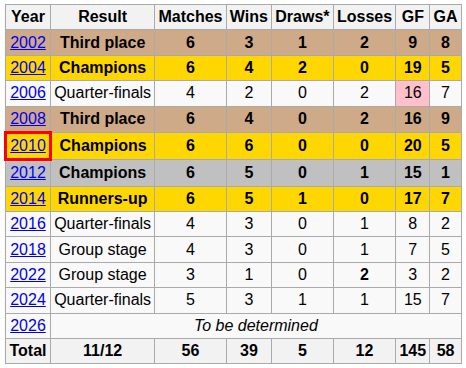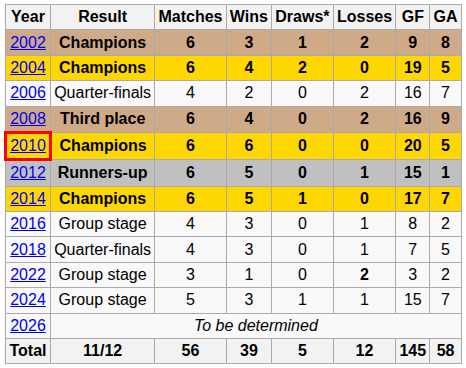 <table class="wikitable" style="text-align: center;">
 <tr>
 <th>Year</th>
 <th>Result</th>
 <th>Matches</th>
 <th>Wins</th>
 <th>Draws*</th>
 <th>Losses</th>
 <th>GF</th>
 <th>GA</th>
 </tr>
 <tr bgcolor=#CFAA88>
 <td> <a href='#'>2002</a></td>
-<td><strong>Third place</strong></td>
+<td><strong>Champions</strong></td>
 <td><strong>6</strong></td>
 <td><strong>3</strong></td>
 <td><strong>1</strong></td>
 <td><strong>2</strong></td>
 <td><strong>9</strong></td>
 <td><strong>8</strong></td>
 </tr>
 <tr bgcolor=gold>
 <td> <a href='#'>2004</a></td>
 <td><strong>Champions</strong></td>
 <td><strong>6</strong></td>
 <td><strong>4</strong></td>
 <td><strong>2</strong></td>
 <td><strong>0</strong></td>
 <td><strong>19</strong></td>
 <td><strong>5</strong></td>
 </tr>
 <tr>
 <td> <a href='#'>2006</a></td>
 <td>Quarter-finals</td>
 <td>4</td>
 <td>2</td>
 <td>0</td>
 <td>2</td>
-<td style="background: pink;">16</td>
+<td>16</td>
 <td>7</td>
 </tr>
 <tr bgcolor=#CFAA88>
 <td> <a href='#'>2008</a></td>
 <td><strong>Third place</strong></td>
 <td><strong>6</strong></td>
 <td><strong>4</strong></td>
 <td><strong>0</strong></td>
 <td><strong>2</strong></td>
 <td><strong>16</strong></td>
 <td><strong>9</strong></td>
 </tr>
 <tr bgcolor=gold>
 <td style="border: 3px solid red"> <a href='#'>2010</a></td>
 <td><strong>Champions</strong></td>
 <td><strong>6</strong></td>
 <td><strong>6</strong></td>
 <td><strong>0</strong></td>
 <td><strong>0</strong></td>
 <td><strong>20</strong></td>
 <td><strong>5</strong></td>
 </tr>
 <tr bgcolor=#C0C0C0>
 <td> <a href='#'>2012</a></td>
-<td><strong>Champions</strong></td>
+<td><strong>Runners-up</strong></td>
 <td><strong>6</strong></td>
 <td><strong>5</strong></td>
 <td><strong>0</strong></td>
 <td><strong>1</strong></td>
 <td><strong>15</strong></td>
 <td><strong>1</strong></td>
 </tr>
 <tr bgcolor=gold>
 <td> <a href='#'>2014</a></td>
-<td><strong>Runners-up</strong></td>
+<td><strong>Champions</strong></td>
 <td><strong>6</strong></td>
 <td><strong>5</strong></td>
 <td><strong>1</strong></td>
 <td><strong>0</strong></td>
 <td><strong>17</strong></td>
 <td><strong>7</strong></td>
 </tr>
 <tr>
 <td> <a href='#'>2016</a></td>
-<td>Quarter-finals</td>
+<td>Group stage</td>
 <td>4</td>
 <td>3</td>
 <td>0</td>
 <td>1</td>
 <td>8</td>
 <td>2</td>
 </tr>
 <tr>
 <td> <a href='#'>2018</a></td>
-<td>Group stage</td>
+<td>Quarter-finals</td>
 <td>4</td>
 <td>3</td>
 <td>0</td>
 <td>1</td>
 <td>7</td>
 <td>5</td>
 </tr>
 <tr>
 <td> <a href='#'>2022</a></td>
 <td>Group stage</td>
 <td>3</td>
 <td>1</td>
 <td>0</td>
 <td><strong>2</strong></td>
 <td>3</td>
 <td>2</td>
 </tr>
 <tr>
 <td> <a href='#'>2024</a></td>
-<td>Quarter-finals</td>
+<td>Group stage</td>
 <td>5</td>
 <td>3</td>
 <td>1</td>
 <td>1</td>
 <td>15</td>
 <td>7</td>
 </tr>
 <tr>
 <td> <a href='#'>2026</a></td>
 <td colspan=7><em>To be determined</em></td>
 </tr>
 <tr>
 <th><strong>Total</strong></th>
 <th>11/12</th>
 <th>56</th>
 <th>39</th>
 <th>5</th>
 <th>12</th>
 <th>145</th>
 <th>58</th>
 </tr>
 </table>
